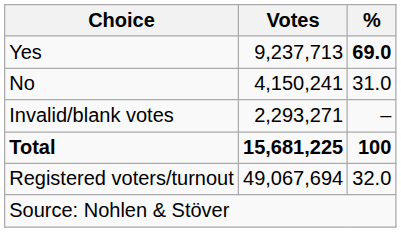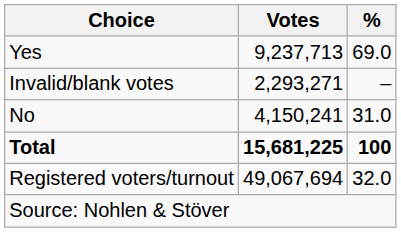 <table class=wikitable style=text-align:right>
 <tr>
 <th>Choice</th>
 <th>Votes</th>
 <th>%</th>
 </tr>
 <tr>
 <td align=left>Yes</td>
 <td>9,237,713</td>
-<td><strong>69.0</strong></td>
+<td>69.0</td>
+</tr>
+<tr>
+<td align=left>Invalid/blank votes</td>
+<td>2,293,271</td>
+<td>–</td>
 </tr>
 <tr>
 <td align=left>No</td>
 <td>4,150,241</td>
 <td>31.0</td>
-</tr>
-<tr>
-<td align=left>Invalid/blank votes</td>
-<td>2,293,271</td>
-<td>–</td>
 </tr>
 <tr>
 <td align=left><strong>Total</strong></td>
 <td><strong>15,681,225</strong></td>
 <td><strong>100</strong></td>
 </tr>
 <tr>
 <td align=left>Registered voters/turnout</td>
 <td>49,067,694</td>
 <td>32.0</td>
 </tr>
 <tr>
 <td align=left colspan=3>Source: Nohlen & Stöver</td>
 </tr>
 </table>
